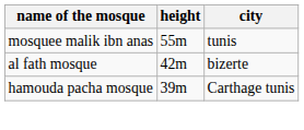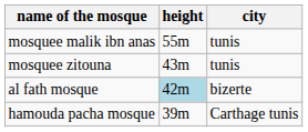 <table class="wikitable">
 <tr>
 <th>name of the mosque</th>
 <th>height</th>
 <th>city</th>
 </tr>
 <tr>
 <td>mosquee malik ibn anas</td>
 <td>55m</td>
 <td>tunis</td>
 </tr>
 <tr>
+<td>mosquee zitouna</td>
+<td>43m</td>
+<td>tunis</td>
+</tr>
+<tr>
 <td>al fath mosque</td>
-<td>42m</td>
+<td style="background: lightblue;">42m</td>
 <td>bizerte</td>
 </tr>
 <tr>
 <td>hamouda pacha mosque</td>
 <td>39m</td>
 <td>Carthage tunis</td>
 </tr>
 </table>
